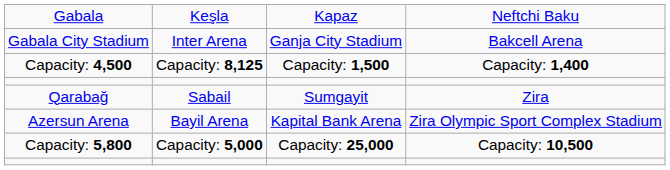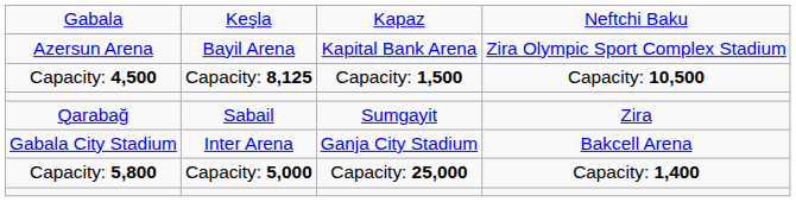 <table class="wikitable" style="text-align:center">
 <tr>
 <td><a href='#'>Gabala</a></td>
 <td><a href='#'>Keşla</a></td>
 <td><a href='#'>Kapaz</a></td>
 <td><a href='#'>Neftchi Baku</a></td>
 </tr>
 <tr>
-<td><a href='#'>Gabala City Stadium</a></td>
-<td><a href='#'>Inter Arena</a></td>
-<td><a href='#'>Ganja City Stadium</a></td>
-<td><a href='#'>Bakcell Arena</a></td>
+<td><a href='#'>Azersun Arena</a></td>
+<td><a href='#'>Bayil Arena</a></td>
+<td><a href='#'>Kapital Bank Arena</a></td>
+<td><a href='#'>Zira Olympic Sport Complex Stadium</a></td>
 </tr>
 <tr>
 <td>Capacity: <strong>4,500</strong></td>
 <td>Capacity: <strong>8,125</strong></td>
 <td>Capacity: <strong>1,500</strong></td>
-<td>Capacity: <strong>1,400</strong></td>
+<td>Capacity: <strong>10,500</strong></td>
 </tr>
 <tr>
 <td></td>
 <td></td>
 <td></td>
 <td></td>
 </tr>
 <tr>
 <td><a href='#'>Qarabağ</a></td>
 <td><a href='#'>Sabail</a></td>
 <td><a href='#'>Sumgayit</a></td>
 <td><a href='#'>Zira</a></td>
 </tr>
 <tr>
-<td><a href='#'>Azersun Arena</a></td>
-<td><a href='#'>Bayil Arena</a></td>
-<td><a href='#'>Kapital Bank Arena</a></td>
-<td><a href='#'>Zira Olympic Sport Complex Stadium</a></td>
+<td><a href='#'>Gabala City Stadium</a></td>
+<td><a href='#'>Inter Arena</a></td>
+<td><a href='#'>Ganja City Stadium</a></td>
+<td><a href='#'>Bakcell Arena</a></td>
 </tr>
 <tr>
 <td>Capacity: <strong>5,800</strong></td>
 <td>Capacity: <strong>5,000</strong></td>
 <td>Capacity: <strong>25,000</strong></td>
-<td>Capacity: <strong>10,500</strong></td>
+<td>Capacity: <strong>1,400</strong></td>
 </tr>
 <tr>
 <td></td>
 <td></td>
 <td></td>
 <td></td>
 </tr>
 </table>
